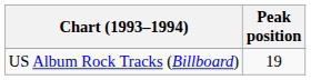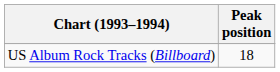 <table class="wikitable sortable">
 <tr>
 <th>Chart (1993–1994)</th>
 <th>Peak<br>position</th>
 </tr>
 <tr>
 </tr>
 <tr>
 </tr>
 <tr>
 </tr>
 <tr>
 <td>US <a href='#'>Album Rock Tracks</a> (<em><a href='#'>Billboard</a></em>)</td>
-<td style="text-align:center;">19</td>
+<td style="text-align:center;">18</td>
 </tr>
 </table>
